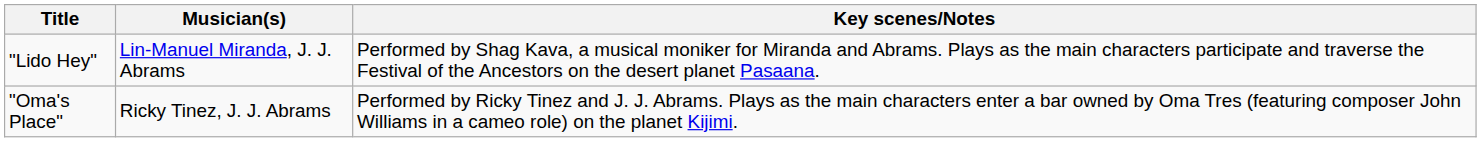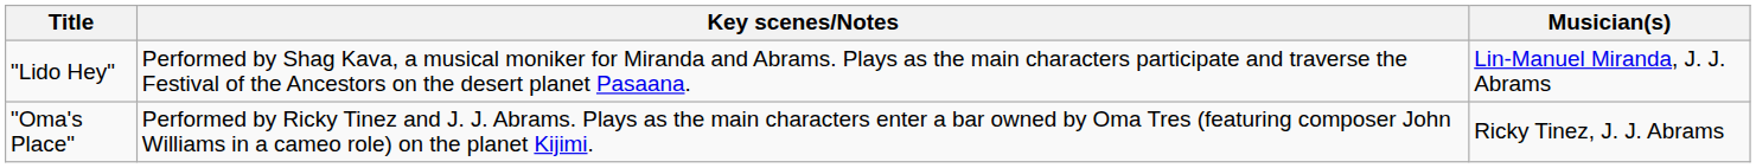 <table class="wikitable">
 <tr>
 <th align="center">Title</th>
+<th align="center">Key scenes/Notes</th>
 <th align="center">Musician(s)</th>
-<th align="center">Key scenes/Notes</th>
 </tr>
 <tr>
 <td>"Lido Hey"</td>
+<td>Performed by Shag Kava, a musical moniker for Miranda and Abrams. Plays as the main characters participate and traverse the Festival of the Ancestors on the desert planet <a href='#'>Pasaana</a>.</td>
 <td><a href='#'>Lin-Manuel Miranda</a>, J. J. Abrams</td>
-<td>Performed by Shag Kava, a musical moniker for Miranda and Abrams. Plays as the main characters participate and traverse the Festival of the Ancestors on the desert planet <a href='#'>Pasaana</a>.</td>
 </tr>
 <tr>
 <td>"Oma's Place"</td>
+<td>Performed by Ricky Tinez and J. J. Abrams. Plays as the main characters enter a bar owned by Oma Tres (featuring composer John Williams in a cameo role) on the planet <a href='#'>Kijimi</a>.</td>
 <td>Ricky Tinez, J. J. Abrams</td>
-<td>Performed by Ricky Tinez and J. J. Abrams. Plays as the main characters enter a bar owned by Oma Tres (featuring composer John Williams in a cameo role) on the planet <a href='#'>Kijimi</a>.</td>
 </tr>
 </table>
